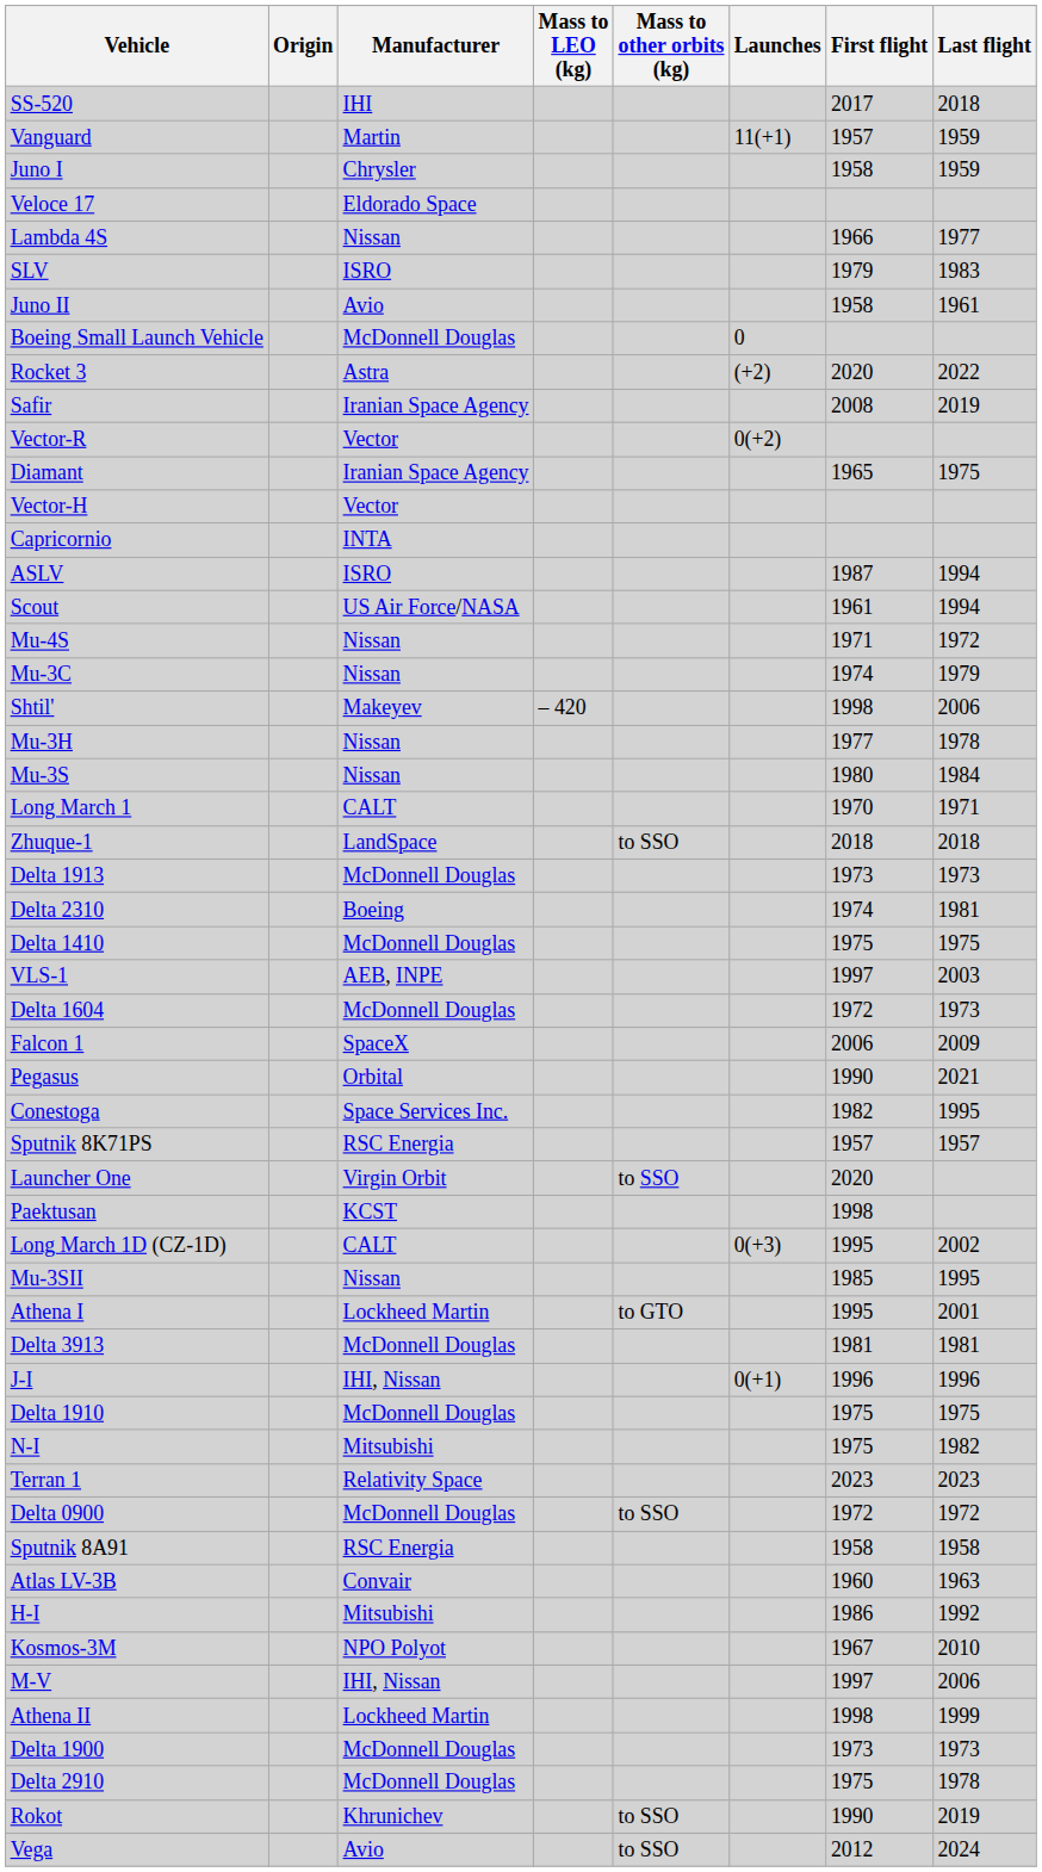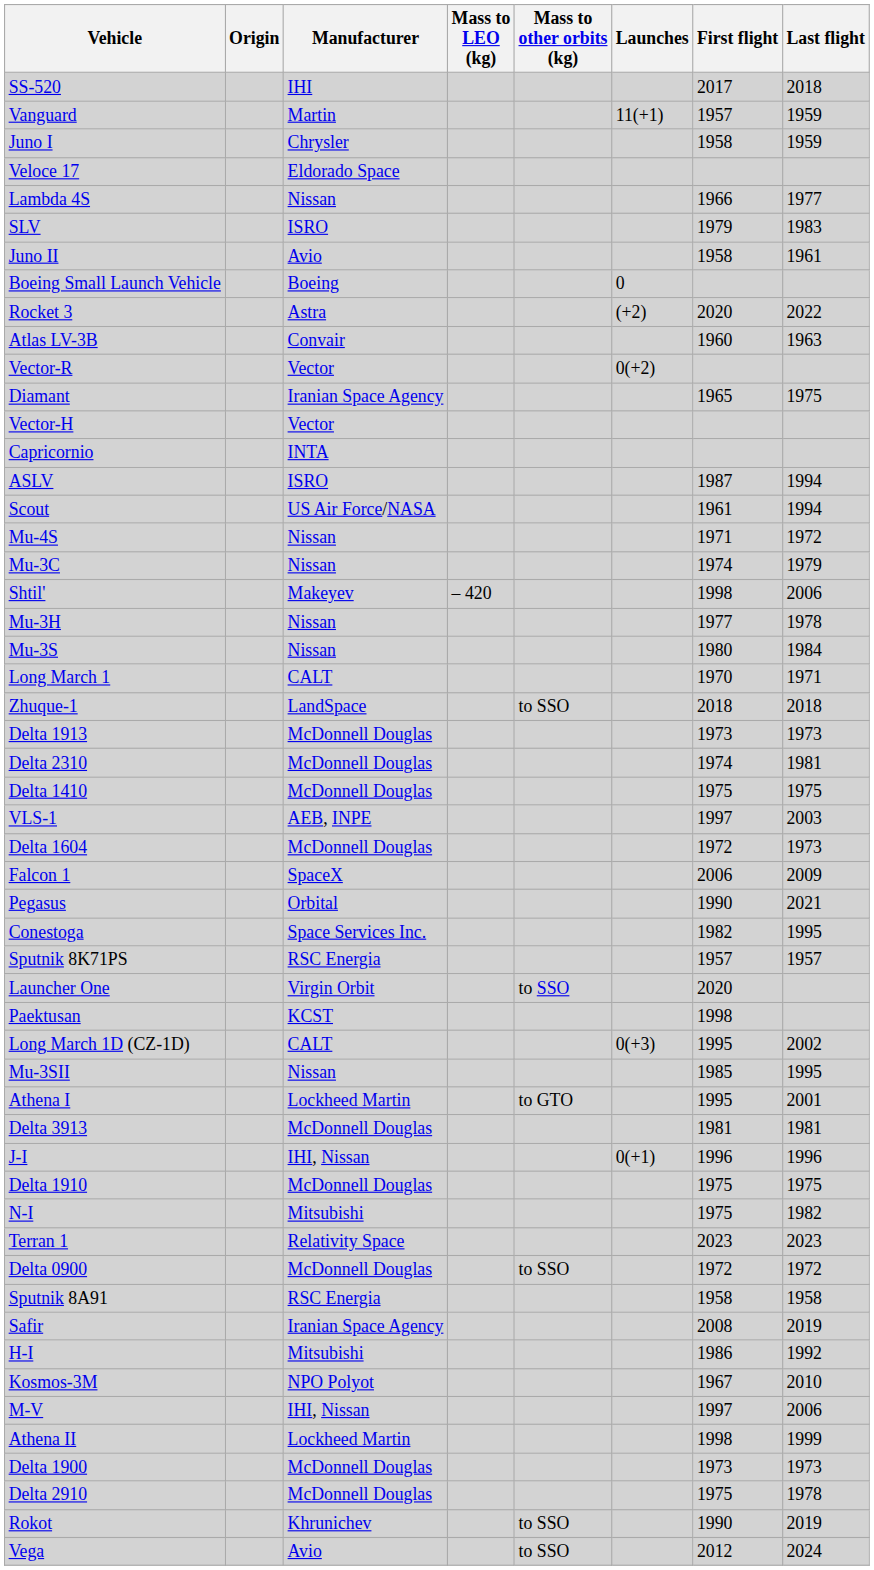 <table class="wikitable sortable sticky-header sort-under">
 <tr>
 <th>Vehicle</th>
 <th>Origin</th>
 <th>Manufacturer</th>
 <th>Mass to<br><a href='#'>LEO</a><br>(kg)</th>
 <th>Mass to<br><a href='#'>other orbits</a><br>(kg)</th>
 <th>Launches</th>
 <th>First flight</th>
 <th>Last flight</th>
 </tr>
 <tr style="background:lightgrey;">
 <td><a href='#'>SS-520</a></td>
 <td></td>
 <td><a href='#'>IHI</a></td>
 <td></td>
 <td></td>
 <td></td>
 <td>2017</td>
 <td>2018</td>
 </tr>
 <tr style="background:lightgrey;">
 <td><a href='#'>Vanguard</a></td>
 <td></td>
 <td><a href='#'>Martin</a></td>
 <td></td>
 <td></td>
 <td>11(+1)</td>
 <td>1957</td>
 <td>1959</td>
 </tr>
 <tr style="background:lightgrey;">
 <td><a href='#'>Juno I</a></td>
 <td></td>
 <td><a href='#'>Chrysler</a></td>
 <td></td>
 <td></td>
 <td></td>
 <td>1958</td>
 <td>1959</td>
 </tr>
 <tr style="background:lightgrey;">
 <td><a href='#'>Veloce 17</a></td>
 <td></td>
 <td><a href='#'>Eldorado Space</a></td>
 <td></td>
 <td></td>
 <td></td>
 <td></td>
 <td></td>
 </tr>
 <tr style="background:lightgrey;">
 <td><a href='#'>Lambda 4S</a></td>
 <td></td>
 <td><a href='#'>Nissan</a></td>
 <td></td>
 <td></td>
 <td></td>
 <td>1966</td>
 <td>1977</td>
 </tr>
 <tr style="background:lightgrey;">
 <td><a href='#'>SLV</a></td>
 <td></td>
 <td><a href='#'>ISRO</a></td>
 <td></td>
 <td></td>
 <td></td>
 <td>1979</td>
 <td>1983</td>
 </tr>
 <tr style="background:lightgrey;">
 <td><a href='#'>Juno II</a></td>
 <td></td>
 <td><a href='#'>Avio</a></td>
 <td></td>
 <td></td>
 <td></td>
 <td>1958</td>
 <td>1961</td>
 </tr>
 <tr style="background:lightgrey;">
 <td><a href='#'>Boeing Small Launch Vehicle</a></td>
 <td></td>
-<td><a href='#'>McDonnell Douglas</a></td>
+<td><a href='#'>Boeing</a></td>
 <td></td>
 <td></td>
 <td>0</td>
 <td></td>
 <td></td>
 </tr>
 <tr style="background:lightgrey;">
 <td><a href='#'>Rocket 3</a></td>
 <td></td>
 <td><a href='#'>Astra</a></td>
 <td></td>
 <td></td>
 <td>(+2)</td>
 <td>2020</td>
 <td>2022</td>
 </tr>
 <tr style="background:lightgrey;">
-<td><a href='#'>Safir</a></td>
+<td><a href='#'>Atlas LV-3B</a></td>
 <td></td>
-<td><a href='#'>Iranian Space Agency</a></td>
+<td><a href='#'>Convair</a></td>
 <td></td>
 <td></td>
 <td></td>
-<td>2008</td>
-<td>2019</td>
+<td>1960</td>
+<td>1963</td>
 </tr>
 <tr style="background:lightgrey;">
 <td><a href='#'>Vector-R</a></td>
 <td></td>
 <td><a href='#'>Vector</a></td>
 <td></td>
 <td></td>
 <td>0(+2)</td>
 <td></td>
 <td></td>
 </tr>
 <tr style="background:lightgrey;">
 <td><a href='#'>Diamant</a></td>
 <td></td>
 <td><a href='#'>Iranian Space Agency</a></td>
 <td></td>
 <td></td>
 <td></td>
 <td>1965</td>
 <td>1975</td>
 </tr>
 <tr style="background:lightgrey;">
 <td><a href='#'>Vector-H</a></td>
 <td></td>
 <td><a href='#'>Vector</a></td>
 <td></td>
 <td></td>
 <td></td>
 <td></td>
 <td></td>
 </tr>
 <tr style="background:lightgrey;">
 <td><a href='#'>Capricornio</a></td>
 <td></td>
 <td><a href='#'>INTA</a></td>
 <td></td>
 <td></td>
 <td></td>
 <td></td>
 <td></td>
 </tr>
 <tr style="background:lightgrey;">
 <td><a href='#'>ASLV</a></td>
 <td></td>
 <td><a href='#'>ISRO</a></td>
 <td></td>
 <td></td>
 <td></td>
 <td>1987</td>
 <td>1994</td>
 </tr>
 <tr style="background:lightgrey;">
 <td><a href='#'>Scout</a></td>
 <td></td>
 <td><a href='#'>US Air Force</a>/<a href='#'>NASA</a></td>
 <td></td>
 <td></td>
 <td></td>
 <td>1961</td>
 <td>1994</td>
 </tr>
 <tr style="background:lightgrey;">
 <td><a href='#'>Mu-4S</a></td>
 <td></td>
 <td><a href='#'>Nissan</a></td>
 <td></td>
 <td></td>
 <td></td>
 <td>1971</td>
 <td>1972</td>
 </tr>
 <tr style="background:lightgrey;">
 <td><a href='#'>Mu-3C</a></td>
 <td></td>
 <td><a href='#'>Nissan</a></td>
 <td></td>
 <td></td>
 <td></td>
 <td>1974</td>
 <td>1979</td>
 </tr>
 <tr style="background:lightgrey;">
 <td><a href='#'>Shtil'</a></td>
 <td></td>
 <td><a href='#'>Makeyev</a></td>
 <td> – 420</td>
 <td></td>
 <td></td>
 <td>1998</td>
 <td>2006</td>
 </tr>
 <tr style="background:lightgrey;">
 <td><a href='#'>Mu-3H</a></td>
 <td></td>
 <td><a href='#'>Nissan</a></td>
 <td></td>
 <td></td>
 <td></td>
 <td>1977</td>
 <td>1978</td>
 </tr>
 <tr style="background:lightgrey;">
 <td><a href='#'>Mu-3S</a></td>
 <td></td>
 <td><a href='#'>Nissan</a></td>
 <td></td>
 <td></td>
 <td></td>
 <td>1980</td>
 <td>1984</td>
 </tr>
 <tr style="background:lightgrey;">
 <td><a href='#'>Long March 1</a></td>
 <td></td>
 <td><a href='#'>CALT</a></td>
 <td></td>
 <td></td>
 <td></td>
 <td>1970</td>
 <td>1971</td>
 </tr>
 <tr style="background:lightgrey;">
 <td><a href='#'>Zhuque-1</a></td>
 <td></td>
 <td><a href='#'>LandSpace</a></td>
 <td></td>
 <td> to SSO</td>
 <td></td>
 <td>2018</td>
 <td>2018</td>
 </tr>
 <tr style="background:lightgrey;">
 <td><a href='#'>Delta 1913</a></td>
 <td></td>
 <td><a href='#'>McDonnell Douglas</a></td>
 <td></td>
 <td></td>
 <td></td>
 <td>1973</td>
 <td>1973</td>
 </tr>
 <tr style="background:lightgrey;">
 <td><a href='#'>Delta 2310</a></td>
 <td></td>
-<td><a href='#'>Boeing</a></td>
+<td><a href='#'>McDonnell Douglas</a></td>
 <td></td>
 <td></td>
 <td></td>
 <td>1974</td>
 <td>1981</td>
 </tr>
 <tr style="background:lightgrey;">
 <td><a href='#'>Delta 1410</a></td>
 <td></td>
 <td><a href='#'>McDonnell Douglas</a></td>
 <td></td>
 <td></td>
 <td></td>
 <td>1975</td>
 <td>1975</td>
 </tr>
 <tr style="background:lightgrey;">
 <td><a href='#'>VLS-1</a></td>
 <td></td>
 <td><a href='#'>AEB</a>, <a href='#'>INPE</a></td>
 <td></td>
 <td></td>
 <td></td>
 <td>1997</td>
 <td>2003</td>
 </tr>
 <tr style="background:lightgrey;">
 <td><a href='#'>Delta 1604</a></td>
 <td></td>
 <td><a href='#'>McDonnell Douglas</a></td>
 <td></td>
 <td></td>
 <td></td>
 <td>1972</td>
 <td>1973</td>
 </tr>
 <tr style="background:lightgrey;">
 <td><a href='#'>Falcon 1</a></td>
 <td></td>
 <td><a href='#'>SpaceX</a></td>
 <td></td>
 <td></td>
 <td></td>
 <td>2006</td>
 <td>2009</td>
 </tr>
 <tr style="background:lightgrey;">
 <td><a href='#'>Pegasus</a></td>
 <td></td>
 <td><a href='#'>Orbital</a></td>
 <td></td>
 <td></td>
 <td></td>
 <td>1990</td>
 <td>2021</td>
 </tr>
 <tr style="background:lightgrey;">
 <td><a href='#'>Conestoga</a></td>
 <td></td>
 <td><a href='#'>Space Services Inc.</a></td>
 <td></td>
 <td></td>
 <td></td>
 <td>1982</td>
 <td>1995</td>
 </tr>
 <tr style="background:lightgrey;">
 <td><a href='#'>Sputnik</a> 8K71PS</td>
 <td></td>
 <td><a href='#'>RSC Energia</a></td>
 <td></td>
 <td></td>
 <td></td>
 <td>1957</td>
 <td>1957</td>
 </tr>
 <tr style="background:lightgrey;">
 <td><a href='#'>Launcher One</a></td>
 <td></td>
 <td><a href='#'>Virgin Orbit</a></td>
 <td></td>
 <td> to <a href='#'>SSO</a></td>
 <td></td>
 <td>2020</td>
 <td></td>
 </tr>
 <tr style="background:lightgrey;">
 <td><a href='#'>Paektusan</a></td>
 <td></td>
 <td><a href='#'>KCST</a></td>
 <td></td>
 <td></td>
 <td></td>
 <td>1998</td>
 <td></td>
 </tr>
 <tr style="background:lightgrey;">
 <td><a href='#'>Long March 1D</a> (CZ-1D)</td>
 <td></td>
 <td><a href='#'>CALT</a></td>
 <td></td>
 <td></td>
 <td>0(+3)</td>
 <td>1995</td>
 <td>2002</td>
 </tr>
 <tr style="background:lightgrey;">
 <td><a href='#'>Mu-3SII</a></td>
 <td></td>
 <td><a href='#'>Nissan</a></td>
 <td></td>
 <td></td>
 <td></td>
 <td>1985</td>
 <td>1995</td>
 </tr>
 <tr style="background:lightgrey;">
 <td><a href='#'>Athena I</a></td>
 <td></td>
 <td><a href='#'>Lockheed Martin</a></td>
 <td></td>
 <td> to GTO</td>
 <td></td>
 <td>1995</td>
 <td>2001</td>
 </tr>
 <tr style="background:lightgrey;">
 <td><a href='#'>Delta 3913</a></td>
 <td></td>
 <td><a href='#'>McDonnell Douglas</a></td>
 <td></td>
 <td></td>
 <td></td>
 <td>1981</td>
 <td>1981</td>
 </tr>
 <tr style="background:lightgrey;">
 <td><a href='#'>J-I</a></td>
 <td></td>
 <td><a href='#'>IHI</a>, <a href='#'>Nissan</a></td>
 <td></td>
 <td></td>
 <td>0(+1)</td>
 <td>1996</td>
 <td>1996</td>
 </tr>
 <tr style="background:lightgrey;">
 <td><a href='#'>Delta 1910</a></td>
 <td></td>
 <td><a href='#'>McDonnell Douglas</a></td>
 <td></td>
 <td></td>
 <td></td>
 <td>1975</td>
 <td>1975</td>
 </tr>
 <tr style="background:lightgrey;">
 <td><a href='#'>N-I</a></td>
 <td><br></td>
 <td><a href='#'>Mitsubishi</a></td>
 <td></td>
 <td></td>
 <td></td>
 <td>1975</td>
 <td>1982</td>
 </tr>
 <tr style="background:lightgrey;">
 <td><a href='#'>Terran 1</a></td>
 <td></td>
 <td><a href='#'>Relativity Space</a></td>
 <td></td>
 <td></td>
 <td></td>
 <td>2023</td>
 <td>2023</td>
 </tr>
 <tr style="background:lightgrey;">
 <td><a href='#'>Delta 0900</a></td>
 <td></td>
 <td><a href='#'>McDonnell Douglas</a></td>
 <td></td>
 <td> to SSO</td>
 <td></td>
 <td>1972</td>
 <td>1972</td>
 </tr>
 <tr style="background:lightgrey;">
 <td><a href='#'>Sputnik</a> 8A91</td>
 <td></td>
 <td><a href='#'>RSC Energia</a></td>
 <td></td>
 <td></td>
 <td></td>
 <td>1958</td>
 <td>1958</td>
 </tr>
 <tr style="background:lightgrey;">
-<td><a href='#'>Atlas LV-3B</a></td>
+<td><a href='#'>Safir</a></td>
 <td></td>
-<td><a href='#'>Convair</a></td>
+<td><a href='#'>Iranian Space Agency</a></td>
 <td></td>
 <td></td>
 <td></td>
-<td>1960</td>
-<td>1963</td>
+<td>2008</td>
+<td>2019</td>
 </tr>
 <tr style="background:lightgrey;">
 <td><a href='#'>H-I</a></td>
 <td><br></td>
 <td><a href='#'>Mitsubishi</a></td>
 <td></td>
 <td></td>
 <td></td>
 <td>1986</td>
 <td>1992</td>
 </tr>
 <tr style="background:lightgrey;">
 <td><a href='#'>Kosmos-3M</a></td>
 <td><br></td>
 <td><a href='#'>NPO Polyot</a></td>
 <td></td>
 <td></td>
 <td></td>
 <td>1967</td>
 <td>2010</td>
 </tr>
 <tr style="background:lightgrey;">
 <td><a href='#'>M-V</a></td>
 <td></td>
 <td><a href='#'>IHI</a>, <a href='#'>Nissan</a></td>
 <td></td>
 <td></td>
 <td></td>
 <td>1997</td>
 <td>2006</td>
 </tr>
 <tr style="background:lightgrey;">
 <td><a href='#'>Athena II</a></td>
 <td></td>
 <td><a href='#'>Lockheed Martin</a></td>
 <td></td>
 <td></td>
 <td></td>
 <td>1998</td>
 <td>1999</td>
 </tr>
 <tr style="background:lightgrey;">
 <td><a href='#'>Delta 1900</a></td>
 <td></td>
 <td><a href='#'>McDonnell Douglas</a></td>
 <td></td>
 <td></td>
 <td></td>
 <td>1973</td>
 <td>1973</td>
 </tr>
 <tr style="background:lightgrey;">
 <td><a href='#'>Delta 2910</a></td>
 <td></td>
 <td><a href='#'>McDonnell Douglas</a></td>
 <td></td>
 <td></td>
 <td></td>
 <td>1975</td>
 <td>1978</td>
 </tr>
 <tr style="background:lightgrey;">
 <td><a href='#'>Rokot</a></td>
 <td><br></td>
 <td><a href='#'>Khrunichev</a></td>
 <td></td>
 <td> to SSO</td>
 <td></td>
 <td>1990</td>
 <td>2019</td>
 </tr>
 <tr style="background:lightgrey;">
 <td><a href='#'>Vega</a></td>
 <td><br></td>
 <td><a href='#'>Avio</a></td>
 <td></td>
 <td> to SSO</td>
 <td></td>
 <td>2012</td>
 <td>2024</td>
 </tr>
 </table>
